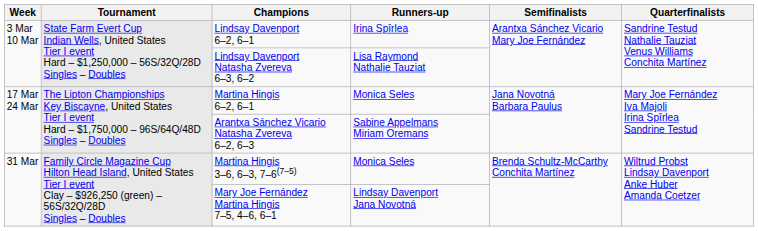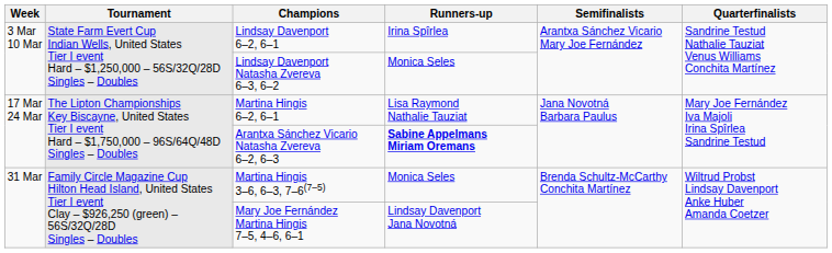 <table class=wikitable style=font-size:95%>
 <tr>
 <th style="width:48px;">Week</th>
 <th style="width:248px;">Tournament</th>
 <th style="width:200px;">Champions</th>
 <th style="width:200px;">Runners-up</th>
 <th style="width:190px;">Semifinalists</th>
 <th style="width:190px;">Quarterfinalists</th>
 </tr>
 <tr valign=top>
 <td rowspan=2>3 Mar<br>10 Mar</td>
 <td rowspan=2 bgcolor=#E9E9E9><a href='#'>State Farm Evert Cup</a><br> <a href='#'>Indian Wells</a>, United States <br> <a href='#'>Tier I event</a> <br> Hard – $1,250,000 – 56S/32Q/28D<br> <a href='#'>Singles</a> – <a href='#'>Doubles</a></td>
 <td> <a href='#'>Lindsay Davenport</a><br>6–2, 6–1</td>
 <td> <a href='#'>Irina Spîrlea</a></td>
 <td rowspan=2>  <a href='#'>Arantxa Sánchez Vicario</a><br> <a href='#'>Mary Joe Fernández</a></td>
 <td rowspan=2> <a href='#'>Sandrine Testud</a><br> <a href='#'>Nathalie Tauziat</a><br> <a href='#'>Venus Williams</a><br> <a href='#'>Conchita Martínez</a></td>
 </tr>
 <tr valign=top>
 <td> <a href='#'>Lindsay Davenport</a> <br>  <a href='#'>Natasha Zvereva</a><br> 6–3, 6–2</td>
-<td> <a href='#'>Lisa Raymond</a> <br>  <a href='#'>Nathalie Tauziat</a></td>
+<td> <a href='#'>Monica Seles</a></td>
 </tr>
 <tr valign=top>
 <td rowspan=2>17 Mar<br>24 Mar</td>
 <td rowspan=2 bgcolor=#E9E9E9><a href='#'>The Lipton Championships</a><br> <a href='#'>Key Biscayne</a>, United States <br> <a href='#'>Tier I event</a> <br> Hard – $1,750,000 – 96S/64Q/48D<br> <a href='#'>Singles</a> – <a href='#'>Doubles</a></td>
 <td> <a href='#'>Martina Hingis</a><br>6–2, 6–1</td>
-<td> <a href='#'>Monica Seles</a></td>
+<td> <a href='#'>Lisa Raymond</a> <br>  <a href='#'>Nathalie Tauziat</a></td>
 <td rowspan=2>  <a href='#'>Jana Novotná</a><br> <a href='#'>Barbara Paulus</a></td>
 <td rowspan=2> <a href='#'>Mary Joe Fernández</a><br> <a href='#'>Iva Majoli</a><br> <a href='#'>Irina Spîrlea</a><br> <a href='#'>Sandrine Testud</a></td>
 </tr>
 <tr valign=top>
 <td> <a href='#'>Arantxa Sánchez Vicario</a> <br>  <a href='#'>Natasha Zvereva</a><br> 6–2, 6–3</td>
-<td> <a href='#'>Sabine Appelmans</a> <br>  <a href='#'>Miriam Oremans</a></td>
+<td><strong> <a href='#'>Sabine Appelmans</a> <br>  <a href='#'>Miriam Oremans</a></strong></td>
 </tr>
 <tr valign=top>
 <td rowspan=2>31 Mar</td>
 <td rowspan=2 bgcolor=#E9E9E9><a href='#'>Family Circle Magazine Cup</a><br> <a href='#'>Hilton Head Island</a>, United States <br> <a href='#'>Tier I event</a> <br> Clay – $926,250 (green) – 56S/32Q/28D<br> <a href='#'>Singles</a> – <a href='#'>Doubles</a></td>
 <td> <a href='#'>Martina Hingis</a><br>3–6, 6–3, 7–6<sup>(7–5)</sup></td>
 <td> <a href='#'>Monica Seles</a></td>
 <td rowspan=2>  <a href='#'>Brenda Schultz-McCarthy</a><br> <a href='#'>Conchita Martínez</a></td>
 <td rowspan=2> <a href='#'>Wiltrud Probst</a><br> <a href='#'>Lindsay Davenport</a><br> <a href='#'>Anke Huber</a><br> <a href='#'>Amanda Coetzer</a></td>
 </tr>
 <tr valign=top>
 <td> <a href='#'>Mary Joe Fernández</a> <br>  <a href='#'>Martina Hingis</a><br> 7–5, 4–6, 6–1</td>
 <td> <a href='#'>Lindsay Davenport</a> <br>  <a href='#'>Jana Novotná</a></td>
 </tr>
 </table>
